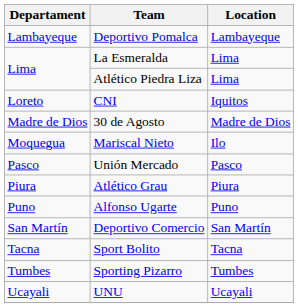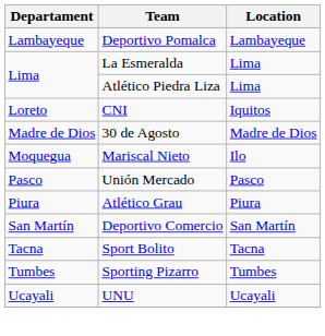 <table class="wikitable">
 <tr>
 <th>Departament</th>
 <th>Team</th>
 <th>Location</th>
 </tr>
 <tr>
 <td><a href='#'>Lambayeque</a></td>
 <td><a href='#'>Deportivo Pomalca</a></td>
 <td><a href='#'>Lambayeque</a></td>
 </tr>
 <tr>
 <td rowspan="2"><a href='#'>Lima</a></td>
 <td>La Esmeralda</td>
 <td><a href='#'>Lima</a></td>
 </tr>
 <tr>
 <td>Atlético Piedra Liza</td>
 <td><a href='#'>Lima</a></td>
 </tr>
 <tr>
 <td><a href='#'>Loreto</a></td>
 <td><a href='#'>CNI</a></td>
 <td><a href='#'>Iquitos</a></td>
 </tr>
 <tr>
 <td><a href='#'>Madre de Dios</a></td>
 <td>30 de Agosto</td>
 <td><a href='#'>Madre de Dios</a></td>
 </tr>
 <tr>
 <td><a href='#'>Moquegua</a></td>
 <td><a href='#'>Mariscal Nieto</a></td>
 <td><a href='#'>Ilo</a></td>
 </tr>
 <tr>
 <td><a href='#'>Pasco</a></td>
 <td>Unión Mercado</td>
 <td><a href='#'>Pasco</a></td>
 </tr>
 <tr>
 <td><a href='#'>Piura</a></td>
 <td><a href='#'>Atlético Grau</a></td>
 <td><a href='#'>Piura</a></td>
 </tr>
 <tr>
-<td><a href='#'>Puno</a></td>
-<td><a href='#'>Alfonso Ugarte</a></td>
-<td><a href='#'>Puno</a></td>
-</tr>
-<tr>
 <td><a href='#'>San Martín</a></td>
 <td><a href='#'>Deportivo Comercio</a></td>
 <td><a href='#'>San Martín</a></td>
 </tr>
 <tr>
 <td><a href='#'>Tacna</a></td>
 <td><a href='#'>Sport Bolito</a></td>
 <td><a href='#'>Tacna</a></td>
 </tr>
 <tr>
 <td><a href='#'>Tumbes</a></td>
 <td><a href='#'>Sporting Pizarro</a></td>
 <td><a href='#'>Tumbes</a></td>
 </tr>
 <tr>
 <td><a href='#'>Ucayali</a></td>
 <td><a href='#'>UNU</a></td>
 <td><a href='#'>Ucayali</a></td>
 </tr>
 <tr>
 </tr>
 </table>
